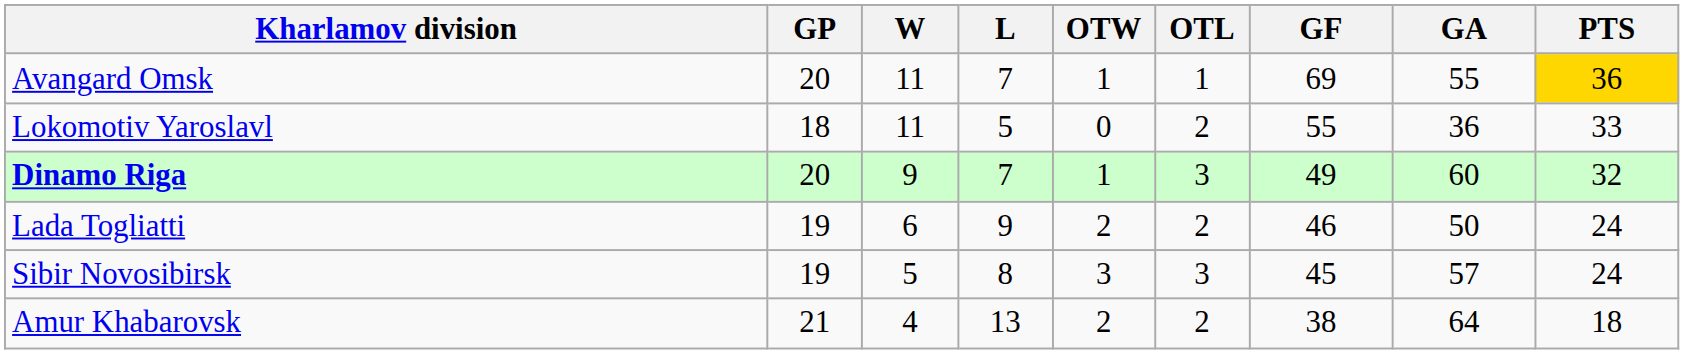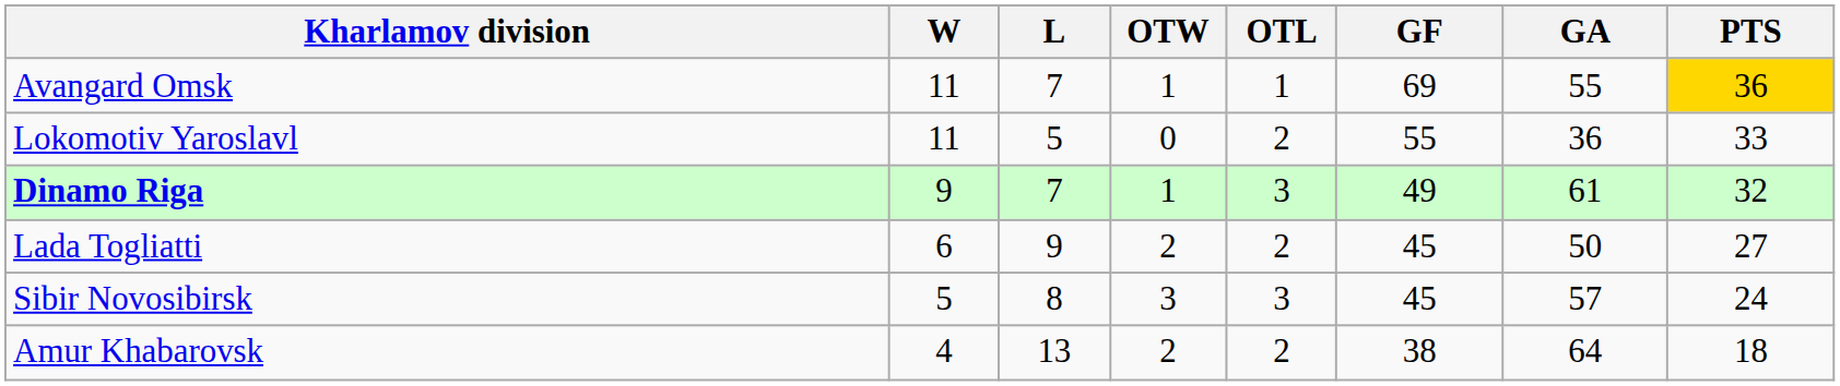 <table class="wikitable sortable">
 <tr>
 <th width="40%"><a href='#'>Kharlamov</a> division</th>
-<th width="5%">GP</th>
 <th width="5%">W</th>
 <th width="5%">L</th>
 <th width="5%">OTW</th>
 <th width="5%">OTL</th>
 <th width="7.5%">GF</th>
 <th width="7.5%">GA</th>
 <th width="7.5%">PTS</th>
 </tr>
 <tr align=center>
 <td align=left><a href='#'>Avangard Omsk</a></td>
-<td>20</td>
 <td>11</td>
 <td>7</td>
 <td>1</td>
 <td>1</td>
 <td>69</td>
 <td>55</td>
 <td style="background: gold;">36</td>
 </tr>
 <tr align=center>
 <td align=left><a href='#'>Lokomotiv Yaroslavl</a></td>
-<td>18</td>
 <td>11</td>
 <td>5</td>
 <td>0</td>
 <td>2</td>
 <td>55</td>
 <td>36</td>
 <td>33</td>
 </tr>
 <tr align=center bgcolor="#CCFFCC">
 <td align=left><strong><a href='#'>Dinamo Riga</a></strong></td>
-<td>20</td>
 <td>9</td>
 <td>7</td>
 <td>1</td>
 <td>3</td>
 <td>49</td>
-<td>60</td>
+<td>61</td>
 <td>32</td>
 </tr>
 <tr align=center>
 <td align=left><a href='#'>Lada Togliatti</a></td>
-<td>19</td>
 <td>6</td>
 <td>9</td>
 <td>2</td>
 <td>2</td>
-<td>46</td>
+<td>45</td>
 <td>50</td>
-<td>24</td>
+<td>27</td>
 </tr>
 <tr align=center>
 <td align=left><a href='#'>Sibir Novosibirsk</a></td>
-<td>19</td>
 <td>5</td>
 <td>8</td>
 <td>3</td>
 <td>3</td>
 <td>45</td>
 <td>57</td>
 <td>24</td>
 </tr>
 <tr align=center>
 <td align=left><a href='#'>Amur Khabarovsk</a></td>
-<td>21</td>
 <td>4</td>
 <td>13</td>
 <td>2</td>
 <td>2</td>
 <td>38</td>
 <td>64</td>
 <td>18</td>
 </tr>
 </table>
